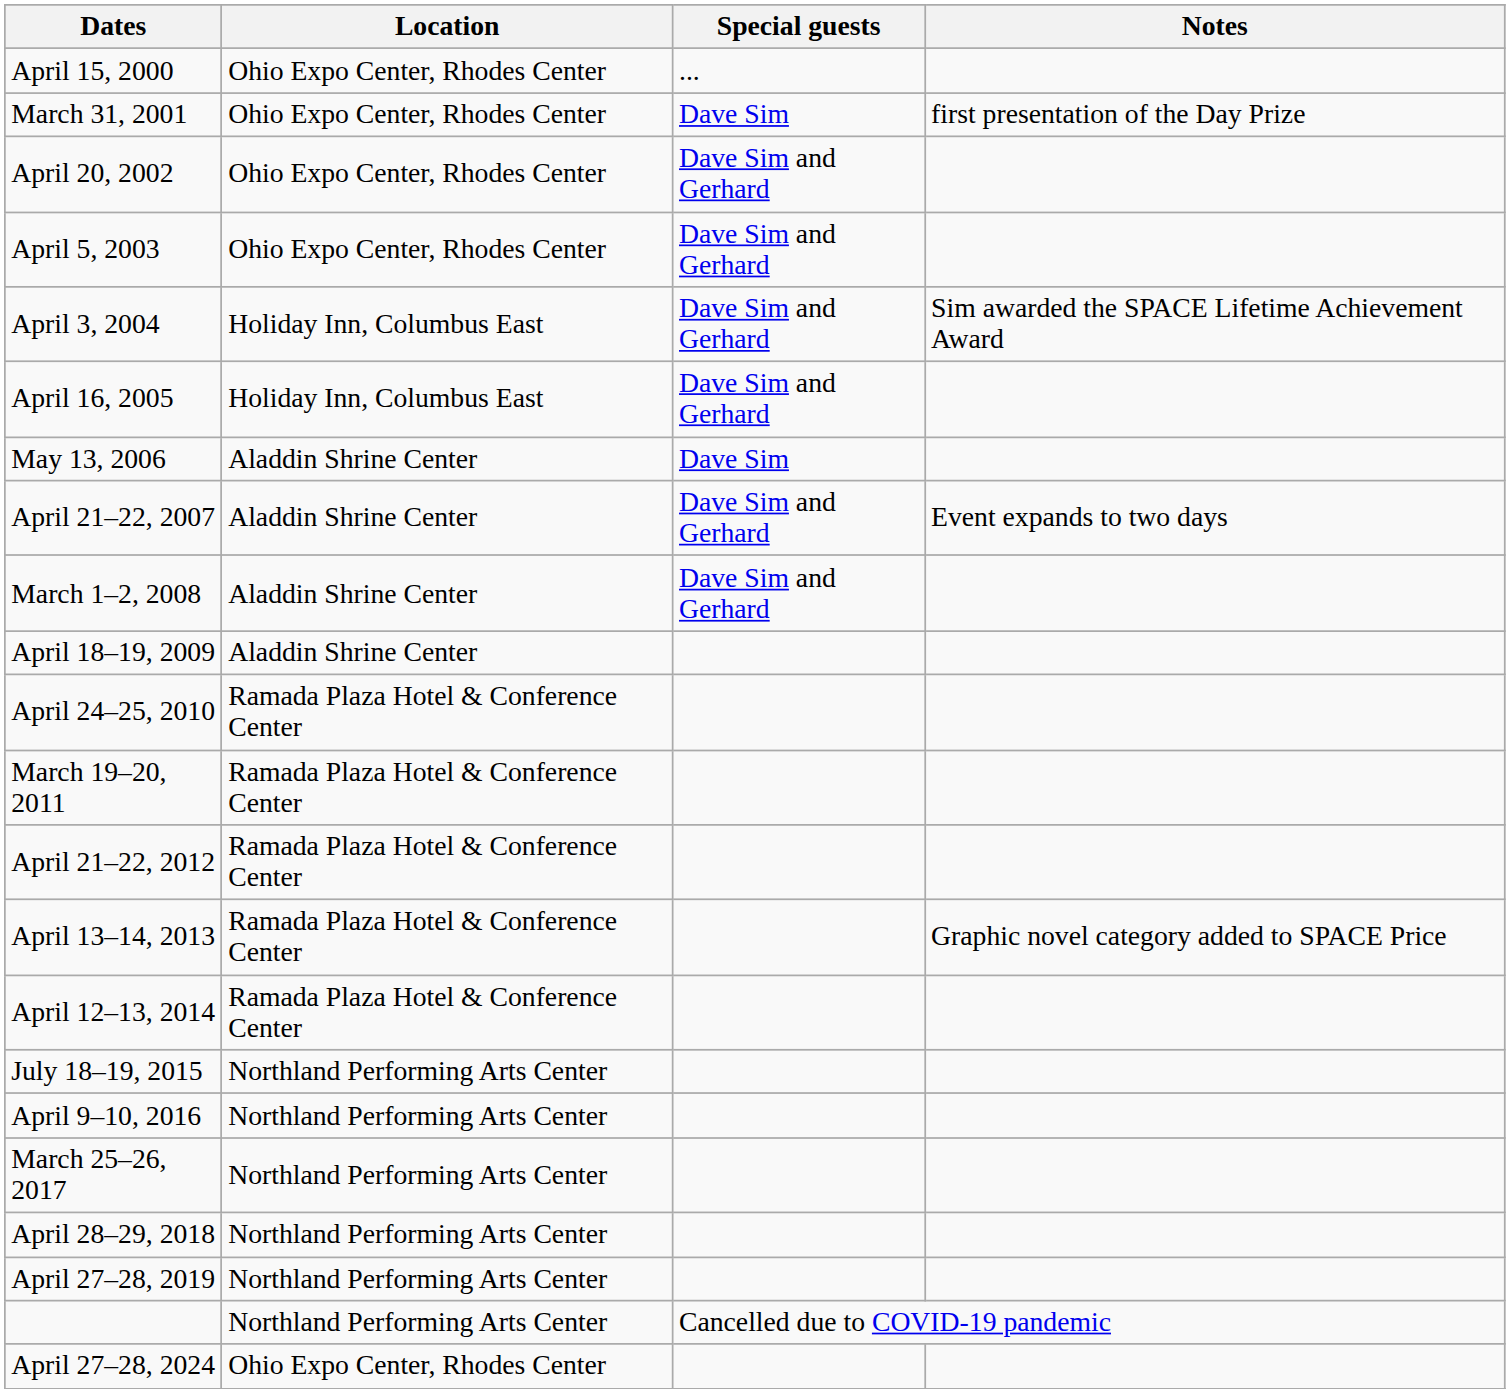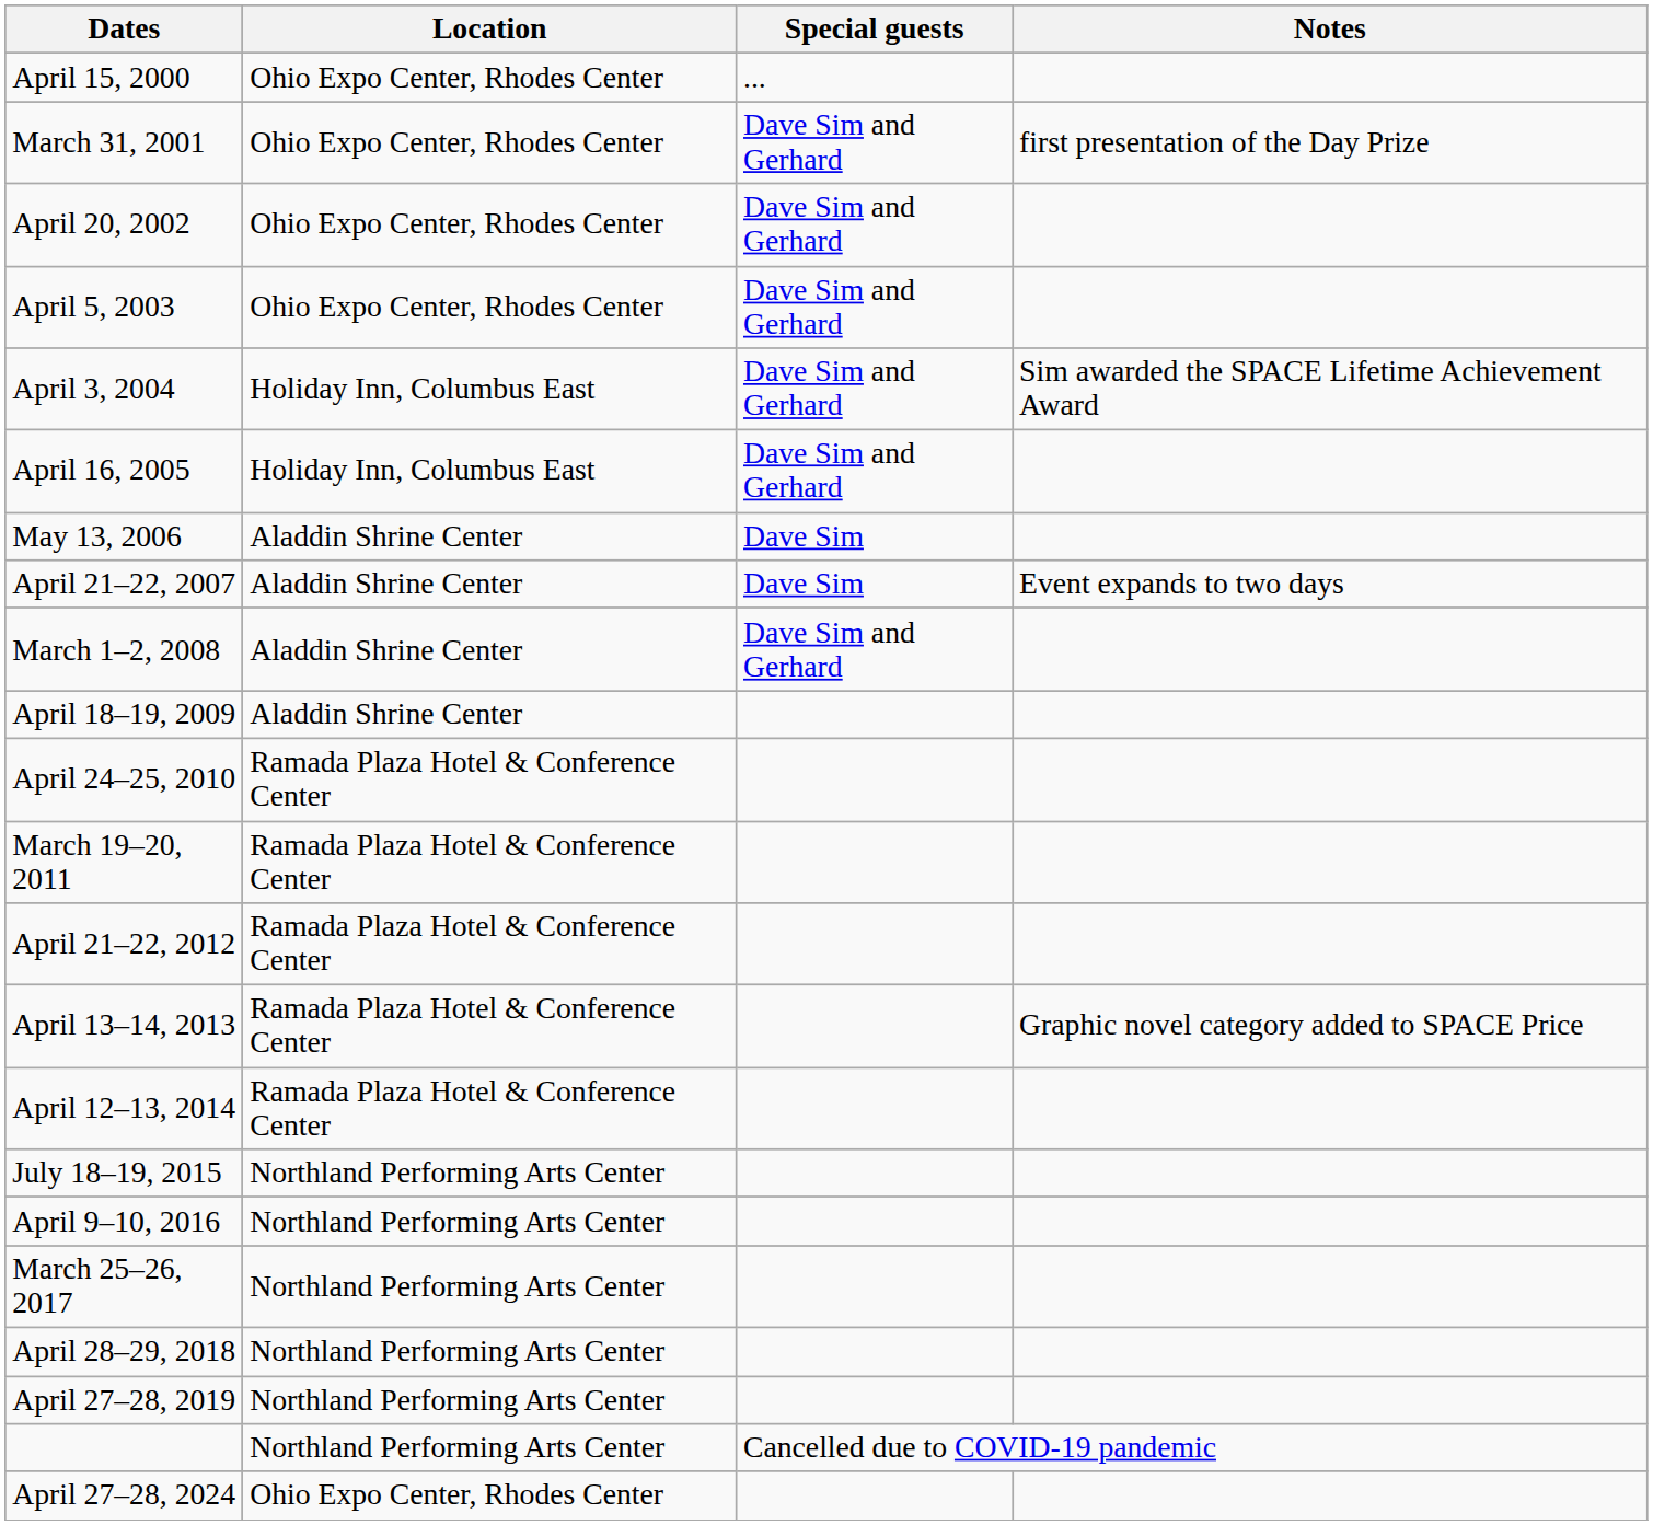 <table class="wikitable">
 <tr>
 <th>Dates</th>
 <th>Location</th>
 <th>Special guests</th>
 <th>Notes</th>
 </tr>
 <tr>
 <td>April 15, 2000</td>
 <td>Ohio Expo Center, Rhodes Center</td>
 <td>...</td>
 <td></td>
 </tr>
 <tr>
 <td>March 31, 2001</td>
 <td>Ohio Expo Center, Rhodes Center</td>
-<td><a href='#'>Dave Sim</a></td>
+<td><a href='#'>Dave Sim</a> and <a href='#'>Gerhard</a></td>
 <td>first presentation of the Day Prize</td>
 </tr>
 <tr>
 <td>April 20, 2002</td>
 <td>Ohio Expo Center, Rhodes Center</td>
 <td><a href='#'>Dave Sim</a> and <a href='#'>Gerhard</a></td>
 <td></td>
 </tr>
 <tr>
 <td>April 5, 2003</td>
 <td>Ohio Expo Center, Rhodes Center</td>
 <td><a href='#'>Dave Sim</a> and <a href='#'>Gerhard</a></td>
 <td></td>
 </tr>
 <tr>
 <td>April 3, 2004</td>
 <td>Holiday Inn, Columbus East</td>
 <td><a href='#'>Dave Sim</a> and <a href='#'>Gerhard</a></td>
 <td>Sim awarded the SPACE Lifetime Achievement Award</td>
 </tr>
 <tr>
 <td>April 16, 2005</td>
 <td>Holiday Inn, Columbus East</td>
 <td><a href='#'>Dave Sim</a> and <a href='#'>Gerhard</a></td>
 <td></td>
 </tr>
 <tr>
 <td>May 13, 2006</td>
 <td>Aladdin Shrine Center</td>
 <td><a href='#'>Dave Sim</a></td>
 <td></td>
 </tr>
 <tr>
 <td>April 21–22, 2007</td>
 <td>Aladdin Shrine Center</td>
-<td><a href='#'>Dave Sim</a> and <a href='#'>Gerhard</a></td>
+<td><a href='#'>Dave Sim</a></td>
 <td>Event expands to two days</td>
 </tr>
 <tr>
 <td>March 1–2, 2008</td>
 <td>Aladdin Shrine Center</td>
 <td><a href='#'>Dave Sim</a> and <a href='#'>Gerhard</a></td>
 <td></td>
 </tr>
 <tr>
 <td>April 18–19, 2009</td>
 <td>Aladdin Shrine Center</td>
 <td></td>
 <td></td>
 </tr>
 <tr>
 <td>April 24–25, 2010</td>
 <td>Ramada Plaza Hotel & Conference Center</td>
 <td></td>
 <td></td>
 </tr>
 <tr>
 <td>March 19–20, 2011</td>
 <td>Ramada Plaza Hotel & Conference Center</td>
 <td></td>
 <td></td>
 </tr>
 <tr>
 <td>April 21–22, 2012</td>
 <td>Ramada Plaza Hotel & Conference Center</td>
 <td></td>
 <td></td>
 </tr>
 <tr>
 <td>April 13–14, 2013</td>
 <td>Ramada Plaza Hotel & Conference Center</td>
 <td></td>
 <td>Graphic novel category added to SPACE Price</td>
 </tr>
 <tr>
 <td>April 12–13, 2014</td>
 <td>Ramada Plaza Hotel & Conference Center</td>
 <td></td>
 <td></td>
 </tr>
 <tr>
 <td>July 18–19, 2015</td>
 <td>Northland Performing Arts Center</td>
 <td></td>
 <td></td>
 </tr>
 <tr>
 <td>April 9–10, 2016</td>
 <td>Northland Performing Arts Center</td>
 <td></td>
 <td></td>
 </tr>
 <tr>
 <td>March 25–26, 2017</td>
 <td>Northland Performing Arts Center</td>
 <td></td>
 <td></td>
 </tr>
 <tr>
 <td>April 28–29, 2018</td>
 <td>Northland Performing Arts Center</td>
 <td></td>
 <td></td>
 </tr>
 <tr>
 <td>April 27–28, 2019</td>
 <td>Northland Performing Arts Center</td>
 <td></td>
 <td></td>
 </tr>
 <tr>
 <td></td>
 <td>Northland Performing Arts Center</td>
 <td colspan=2>Cancelled due to <a href='#'>COVID-19 pandemic</a></td>
 </tr>
 <tr>
 <td>April 27–28, 2024</td>
 <td>Ohio Expo Center, Rhodes Center</td>
 <td></td>
 <td></td>
 </tr>
 <tr>
 </tr>
 </table>
